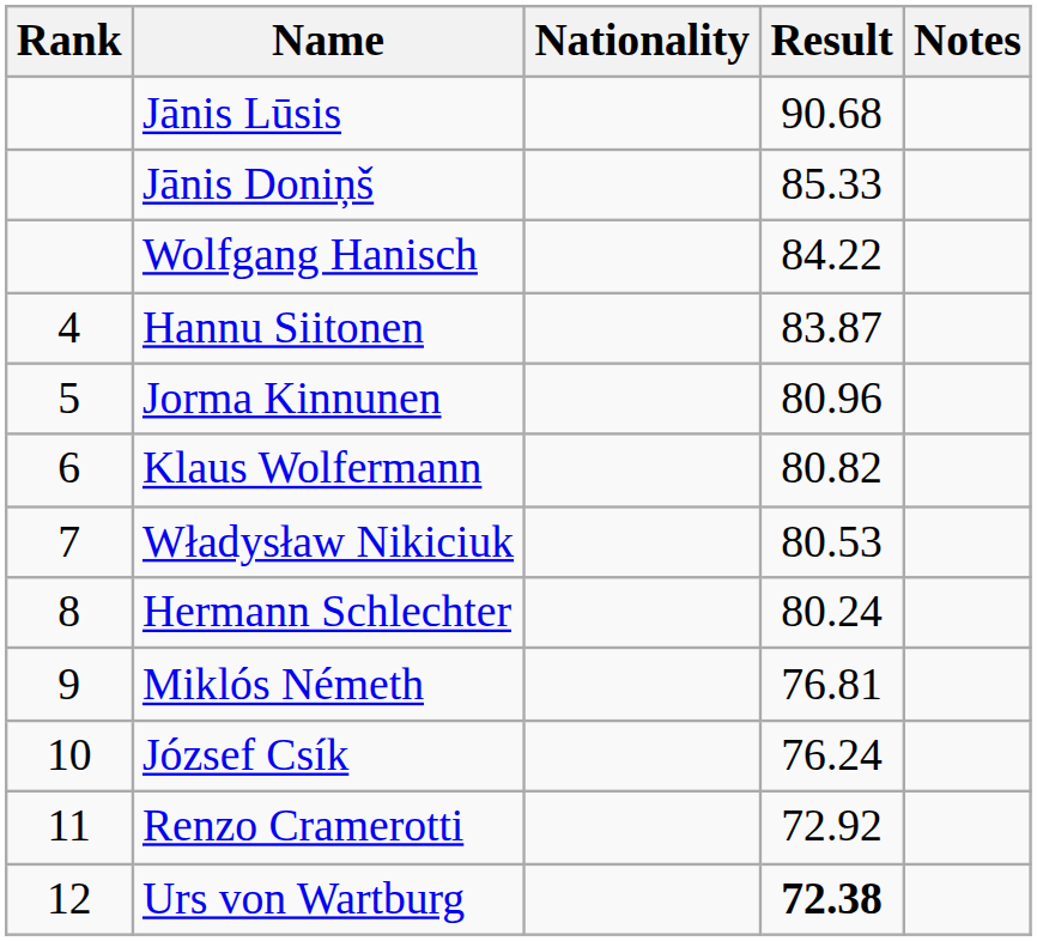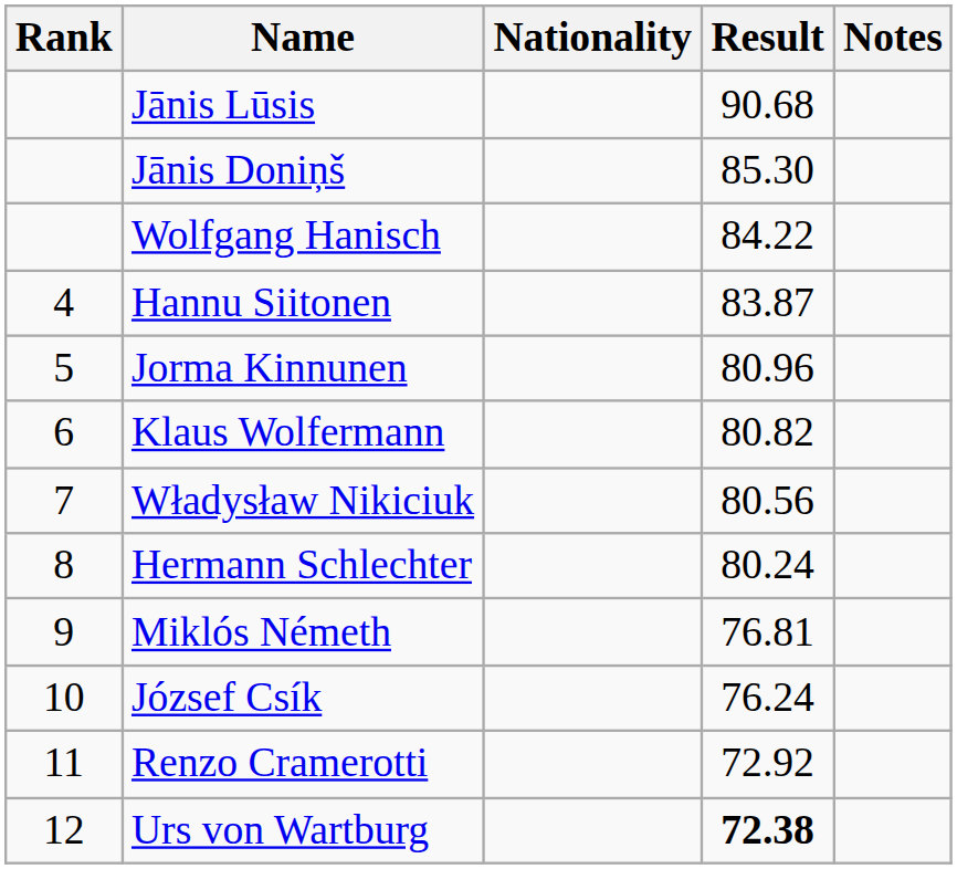 <table class="wikitable sortable" style="text-align:center">
 <tr>
 <th>Rank</th>
 <th>Name</th>
 <th>Nationality</th>
 <th>Result</th>
 <th>Notes</th>
 </tr>
 <tr>
 <td></td>
 <td align=left><a href='#'>Jānis Lūsis</a></td>
 <td align=left></td>
 <td>90.68</td>
 <td></td>
 </tr>
 <tr>
 <td></td>
 <td align=left><a href='#'>Jānis Doniņš</a></td>
 <td align=left></td>
-<td>85.33</td>
+<td>85.30</td>
 <td></td>
 </tr>
 <tr>
 <td></td>
 <td align=left><a href='#'>Wolfgang Hanisch</a></td>
 <td align=left></td>
 <td>84.22</td>
 <td></td>
 </tr>
 <tr>
 <td>4</td>
 <td align=left><a href='#'>Hannu Siitonen</a></td>
 <td align=left></td>
 <td>83.87</td>
 <td></td>
 </tr>
 <tr>
 <td>5</td>
 <td align=left><a href='#'>Jorma Kinnunen</a></td>
 <td align=left></td>
 <td>80.96</td>
 <td></td>
 </tr>
 <tr>
 <td>6</td>
 <td align=left><a href='#'>Klaus Wolfermann</a></td>
 <td align=left></td>
 <td>80.82</td>
 <td></td>
 </tr>
 <tr>
 <td>7</td>
 <td align=left><a href='#'>Władysław Nikiciuk</a></td>
 <td align=left></td>
-<td>80.53</td>
+<td>80.56</td>
 <td></td>
 </tr>
 <tr>
 <td>8</td>
 <td align=left><a href='#'>Hermann Schlechter</a></td>
 <td align=left></td>
 <td>80.24</td>
 <td></td>
 </tr>
 <tr>
 <td>9</td>
 <td align=left><a href='#'>Miklós Németh</a></td>
 <td align=left></td>
 <td>76.81</td>
 <td></td>
 </tr>
 <tr>
 <td>10</td>
 <td align=left><a href='#'>József Csík</a></td>
 <td align=left></td>
 <td>76.24</td>
 <td></td>
 </tr>
 <tr>
 <td>11</td>
 <td align=left><a href='#'>Renzo Cramerotti</a></td>
 <td align=left></td>
 <td>72.92</td>
 <td></td>
 </tr>
 <tr>
 <td>12</td>
 <td align=left><a href='#'>Urs von Wartburg</a></td>
 <td align=left></td>
 <td><strong>72.38</strong></td>
 <td></td>
 </tr>
 </table>
